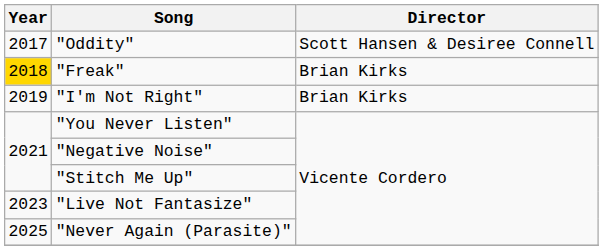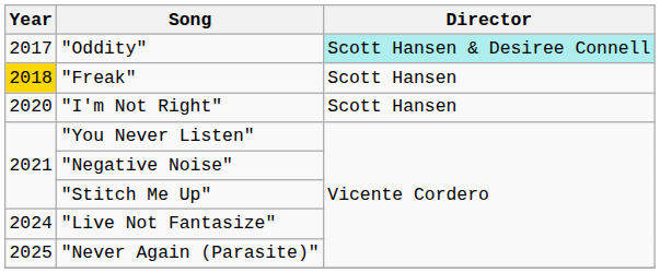 <table class="wikitable">
 <tr>
 <th>Year</th>
 <th>Song</th>
 <th>Director</th>
 </tr>
 <tr>
 <td>2017</td>
 <td>"Oddity"</td>
-<td>Scott Hansen & Desiree Connell</td>
+<td style="background: paleturquoise;">Scott Hansen & Desiree Connell</td>
 </tr>
 <tr>
 <td style="background: gold;">2018</td>
 <td>"Freak"</td>
-<td>Brian Kirks</td>
+<td>Scott Hansen</td>
 </tr>
 <tr>
-<td>2019</td>
+<td>2020</td>
 <td>"I'm Not Right"</td>
-<td>Brian Kirks</td>
+<td>Scott Hansen</td>
 </tr>
 <tr>
 <td rowspan="3">2021</td>
 <td>"You Never Listen"</td>
 <td rowspan="5">Vicente Cordero</td>
 </tr>
 <tr>
 <td>"Negative Noise"</td>
 </tr>
 <tr>
 <td>"Stitch Me Up"</td>
 </tr>
 <tr>
-<td>2023</td>
+<td>2024</td>
 <td>"Live Not Fantasize"</td>
 </tr>
 <tr>
 <td>2025</td>
 <td>"Never Again (Parasite)"</td>
 </tr>
 <tr>
 </tr>
 </table>
